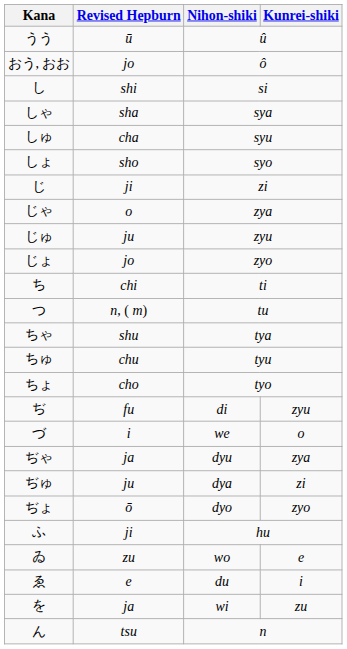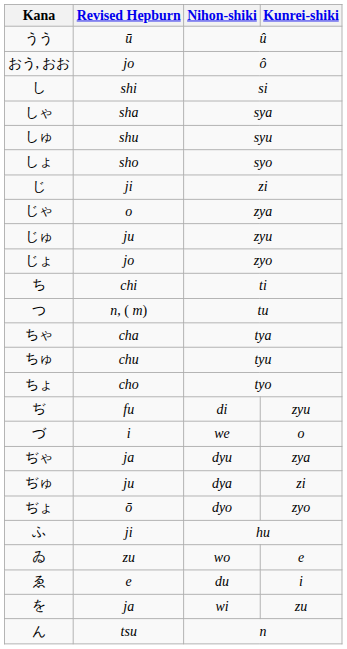 <table class=wikitable style="text-align: center;">
 <tr>
 <th>Kana</th>
 <th><a href='#'>Revised Hepburn</a></th>
 <th><a href='#'>Nihon-shiki</a></th>
 <th><a href='#'>Kunrei-shiki</a></th>
 </tr>
 <tr>
 <td>うう</td>
 <td><em>ū</em></td>
 <td colspan=2><em>û</em></td>
 </tr>
 <tr>
 <td>おう, おお</td>
 <td><em>jo</em></td>
 <td colspan=2><em>ô</em></td>
 </tr>
 <tr>
 <td>し</td>
 <td><em>shi</em></td>
 <td colspan=2><em>si</em></td>
 </tr>
 <tr>
 <td>しゃ</td>
 <td><em>sha</em></td>
 <td colspan=2><em>sya</em></td>
 </tr>
 <tr>
 <td>しゅ</td>
-<td><em>cha</em></td>
+<td><em>shu</em></td>
 <td colspan=2><em>syu</em></td>
 </tr>
 <tr>
 <td>しょ</td>
 <td><em>sho</em></td>
 <td colspan=2><em>syo</em></td>
 </tr>
 <tr>
 <td>じ</td>
 <td><em>ji</em></td>
 <td colspan=2><em>zi</em></td>
 </tr>
 <tr>
 <td>じゃ</td>
 <td><em>o</em></td>
 <td colspan=2><em>zya</em></td>
 </tr>
 <tr>
 <td>じゅ</td>
 <td><em>ju</em></td>
 <td colspan=2><em>zyu</em></td>
 </tr>
 <tr>
 <td>じょ</td>
 <td><em>jo</em></td>
 <td colspan=2><em>zyo</em></td>
 </tr>
 <tr>
 <td>ち</td>
 <td><em>chi</em></td>
 <td colspan=2><em>ti</em></td>
 </tr>
 <tr>
 <td>つ</td>
 <td><em>n</em>, <em></em> ( <em>m</em>)</td>
 <td colspan=2><em>tu</em></td>
 </tr>
 <tr>
 <td>ちゃ</td>
-<td><em>shu</em></td>
+<td><em>cha</em></td>
 <td colspan=2><em>tya</em></td>
 </tr>
 <tr>
 <td>ちゅ</td>
 <td><em>chu</em></td>
 <td colspan=2><em>tyu</em></td>
 </tr>
 <tr>
 <td>ちょ</td>
 <td><em>cho</em></td>
 <td colspan=2><em>tyo</em></td>
 </tr>
 <tr>
 <td>ぢ</td>
 <td><em>fu</em></td>
 <td><em>di</em></td>
 <td><em>zyu</em></td>
 </tr>
 <tr>
 <td>づ</td>
 <td><em>i</em></td>
 <td><em>we</em></td>
 <td><em>o</em></td>
 </tr>
 <tr>
 <td>ぢゃ</td>
 <td><em>ja</em></td>
 <td><em>dyu</em></td>
 <td><em>zya</em></td>
 </tr>
 <tr>
 <td>ぢゅ</td>
 <td><em>ju</em></td>
 <td><em>dya</em></td>
 <td><em>zi</em></td>
 </tr>
 <tr>
 <td>ぢょ</td>
 <td><em>ō</em></td>
 <td><em>dyo</em></td>
 <td><em>zyo</em></td>
 </tr>
 <tr>
 <td>ふ</td>
 <td><em>ji</em></td>
 <td colspan=2><em>hu</em></td>
 </tr>
 <tr>
 <td>ゐ</td>
 <td><em>zu</em></td>
 <td><em>wo</em></td>
 <td><em>e</em></td>
 </tr>
 <tr>
 <td>ゑ</td>
 <td><em>e</em></td>
 <td><em>du</em></td>
 <td><em>i</em></td>
 </tr>
 <tr>
 <td>を</td>
 <td><em>ja</em></td>
 <td><em>wi</em></td>
 <td><em>zu</em></td>
 </tr>
 <tr>
 <td>ん</td>
 <td><em>tsu</em></td>
 <td colspan=2><em>n</em> <em></em></td>
 </tr>
 </table>
